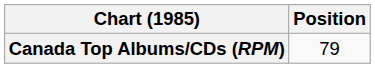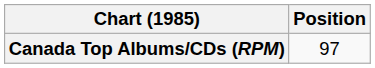 <table class="wikitable plainrowheaders" style="text-align:center">
 <tr>
 <th scope="col">Chart (1985)</th>
 <th scope="col">Position</th>
 </tr>
 <tr>
 <th scope="row">Canada Top Albums/CDs (<em>RPM</em>)</th>
-<td>79</td>
+<td>97</td>
 </tr>
 </table>
